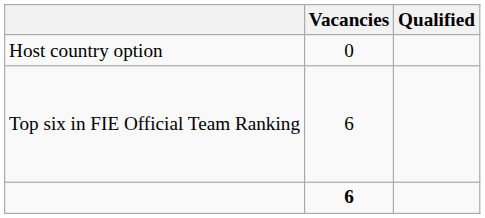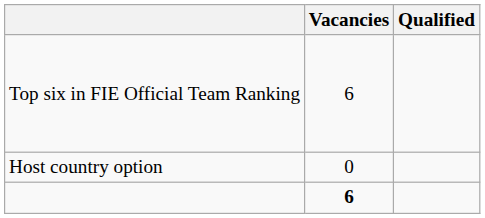 <table class="wikitable">
 <tr>
 <th></th>
 <th>Vacancies</th>
 <th>Qualified</th>
 </tr>
 <tr>
+<td>Top six in FIE Official Team Ranking</td>
+<td style="text-align:center;">6</td>
+<td><br><br><br><br><br></td>
+</tr>
+<tr>
 <td>Host country option</td>
 <td style="text-align:center;">0</td>
 <td><s></s></td>
-</tr>
-<tr>
-<td>Top six in FIE Official Team Ranking</td>
-<td style="text-align:center;">6</td>
-<td><br><br><br><br><br></td>
 </tr>
 <tr>
 <td></td>
 <td style="text-align:center;"><strong>6</strong></td>
 <td></td>
 </tr>
 </table>
